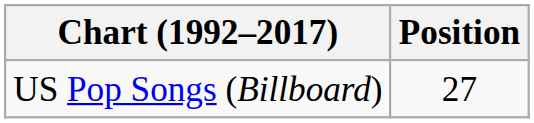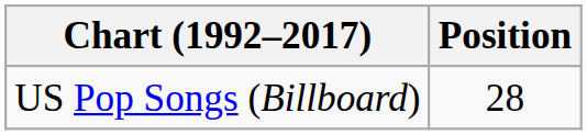 <table class="wikitable">
 <tr>
 <th>Chart (1992–2017)</th>
 <th>Position</th>
 </tr>
 <tr>
 <td>US <a href='#'>Pop Songs</a> (<em>Billboard</em>)</td>
-<td style="text-align:center;">27</td>
+<td style="text-align:center;">28</td>
 </tr>
 </table>
